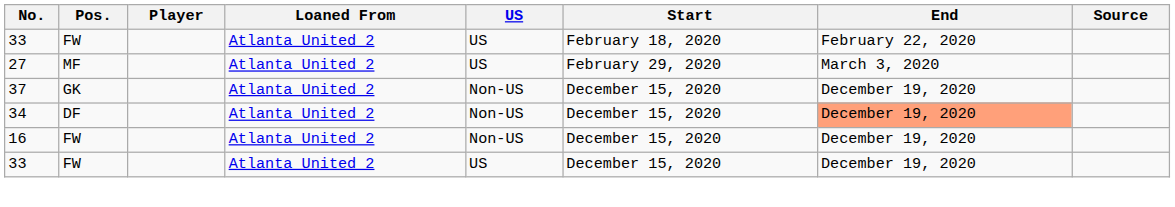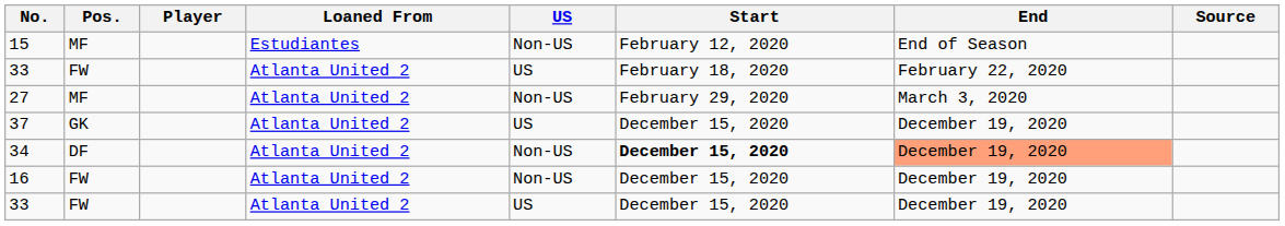 <table class="wikitable sortable" style="width:75%; text-align:center; font-size:95%; text-align:left;">
 <tr>
 <th>No.</th>
 <th>Pos.</th>
 <th>Player</th>
 <th>Loaned From</th>
 <th><a href='#'>US</a></th>
 <th>Start</th>
 <th>End</th>
 <th>Source</th>
+</tr>
+<tr>
+<td>15</td>
+<td>MF</td>
+<td></td>
+<td> <a href='#'>Estudiantes</a></td>
+<td>Non-US</td>
+<td>February 12, 2020</td>
+<td>End of Season</td>
+<td></td>
 </tr>
 <tr>
 <td>33</td>
 <td>FW</td>
 <td></td>
 <td> <a href='#'>Atlanta United 2</a></td>
 <td>US</td>
 <td>February 18, 2020</td>
 <td>February 22, 2020</td>
 <td></td>
 </tr>
 <tr>
 <td>27</td>
 <td>MF</td>
 <td></td>
 <td> <a href='#'>Atlanta United 2</a></td>
-<td>US</td>
+<td>Non-US</td>
 <td>February 29, 2020</td>
 <td>March 3, 2020</td>
 <td></td>
 </tr>
 <tr>
 <td>37</td>
 <td>GK</td>
 <td></td>
 <td> <a href='#'>Atlanta United 2</a></td>
-<td>Non-US</td>
+<td>US</td>
 <td>December 15, 2020</td>
 <td>December 19, 2020</td>
 <td></td>
 </tr>
 <tr>
 <td>34</td>
 <td>DF</td>
 <td></td>
 <td> <a href='#'>Atlanta United 2</a></td>
 <td>Non-US</td>
-<td>December 15, 2020</td>
+<td><strong>December 15, 2020</strong></td>
 <td style="background: lightsalmon;">December 19, 2020</td>
 <td></td>
 </tr>
 <tr>
 <td>16</td>
 <td>FW</td>
 <td></td>
 <td> <a href='#'>Atlanta United 2</a></td>
 <td>Non-US</td>
 <td>December 15, 2020</td>
 <td>December 19, 2020</td>
 <td></td>
 </tr>
 <tr>
 <td>33</td>
 <td>FW</td>
 <td></td>
 <td> <a href='#'>Atlanta United 2</a></td>
 <td>US</td>
 <td>December 15, 2020</td>
 <td>December 19, 2020</td>
 <td></td>
 </tr>
 </table>
